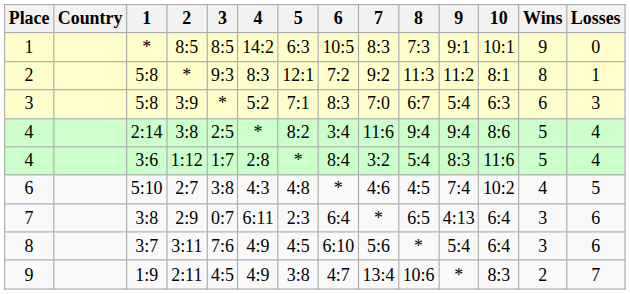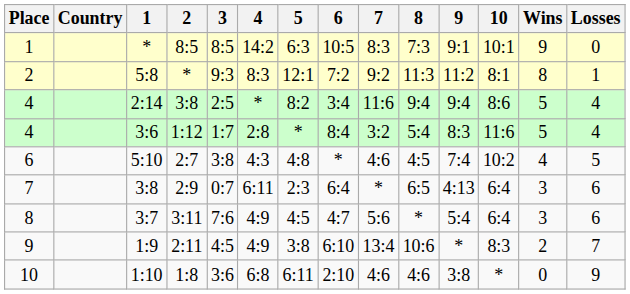 <table class=wikitable style="text-align: center;">
 <tr>
 <th>Place</th>
 <th>Country</th>
 <th width=20>1</th>
 <th width=20>2</th>
 <th width=20>3</th>
 <th width=20>4</th>
 <th width=20>5</th>
 <th width=20>6</th>
 <th width=20>7</th>
 <th width=20>8</th>
 <th width=20>9</th>
 <th width=20>10</th>
 <th width=20>Wins</th>
 <th width=20>Losses</th>
 </tr>
 <tr bgcolor=#ffc>
 <td>1</td>
 <td align="left"></td>
 <td>*</td>
 <td>8:5</td>
 <td>8:5</td>
 <td>14:2</td>
 <td>6:3</td>
 <td>10:5</td>
 <td>8:3</td>
 <td>7:3</td>
 <td>9:1</td>
 <td>10:1</td>
 <td>9</td>
 <td>0</td>
 </tr>
 <tr bgcolor=#ffc>
 <td>2</td>
 <td align="left"></td>
 <td>5:8</td>
 <td>*</td>
 <td>9:3</td>
 <td>8:3</td>
 <td>12:1</td>
 <td>7:2</td>
 <td>9:2</td>
 <td>11:3</td>
 <td>11:2</td>
 <td>8:1</td>
 <td>8</td>
 <td>1</td>
-</tr>
-<tr bgcolor=#ffc>
-<td>3</td>
-<td align="left"></td>
-<td>5:8</td>
-<td>3:9</td>
-<td>*</td>
-<td>5:2</td>
-<td>7:1</td>
-<td>8:3</td>
-<td>7:0</td>
-<td>6:7</td>
-<td>5:4</td>
-<td>6:3</td>
-<td>6</td>
-<td>3</td>
 </tr>
 <tr bgcolor=#cfc>
 <td>4</td>
 <td align="left"></td>
 <td>2:14</td>
 <td>3:8</td>
 <td>2:5</td>
 <td>*</td>
 <td>8:2</td>
 <td>3:4</td>
 <td>11:6</td>
 <td>9:4</td>
 <td>9:4</td>
 <td>8:6</td>
 <td>5</td>
 <td>4</td>
 </tr>
 <tr bgcolor=#cfc>
 <td>4</td>
 <td align="left"></td>
 <td>3:6</td>
 <td>1:12</td>
 <td>1:7</td>
 <td>2:8</td>
 <td>*</td>
 <td>8:4</td>
 <td>3:2</td>
 <td>5:4</td>
 <td>8:3</td>
 <td>11:6</td>
 <td>5</td>
 <td>4</td>
 </tr>
 <tr>
 <td>6</td>
 <td align="left"></td>
 <td>5:10</td>
 <td>2:7</td>
 <td>3:8</td>
 <td>4:3</td>
 <td>4:8</td>
 <td>*</td>
 <td>4:6</td>
 <td>4:5</td>
 <td>7:4</td>
 <td>10:2</td>
 <td>4</td>
 <td>5</td>
 </tr>
 <tr>
 <td>7</td>
 <td align="left"></td>
 <td>3:8</td>
 <td>2:9</td>
 <td>0:7</td>
 <td>6:11</td>
 <td>2:3</td>
 <td>6:4</td>
 <td>*</td>
 <td>6:5</td>
 <td>4:13</td>
 <td>6:4</td>
 <td>3</td>
 <td>6</td>
 </tr>
 <tr>
 <td>8</td>
 <td align="left"></td>
 <td>3:7</td>
 <td>3:11</td>
 <td>7:6</td>
 <td>4:9</td>
 <td>4:5</td>
-<td>6:10</td>
+<td>4:7</td>
 <td>5:6</td>
 <td>*</td>
 <td>5:4</td>
 <td>6:4</td>
 <td>3</td>
 <td>6</td>
 </tr>
 <tr>
 <td>9</td>
 <td align="left"></td>
 <td>1:9</td>
 <td>2:11</td>
 <td>4:5</td>
 <td>4:9</td>
 <td>3:8</td>
-<td>4:7</td>
+<td>6:10</td>
 <td>13:4</td>
 <td>10:6</td>
 <td>*</td>
 <td>8:3</td>
 <td>2</td>
 <td>7</td>
 </tr>
+<tr>
+<td>10</td>
+<td align="left"></td>
+<td>1:10</td>
+<td>1:8</td>
+<td>3:6</td>
+<td>6:8</td>
+<td>6:11</td>
+<td>2:10</td>
+<td>4:6</td>
+<td>4:6</td>
+<td>3:8</td>
+<td>*</td>
+<td>0</td>
+<td>9</td>
+</tr>
 </table>
